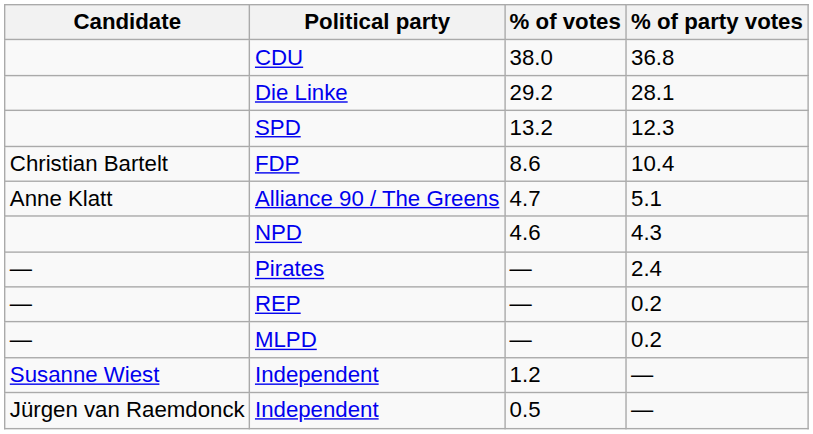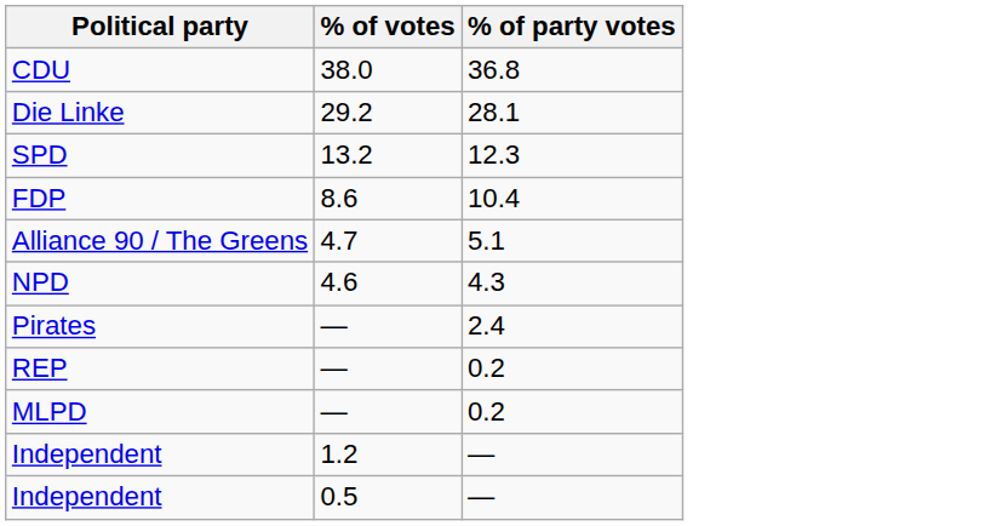 <table class="wikitable sortable">
 <tr>
-<th>Candidate</th>
 <th>Political party</th>
 <th>% of vo<strong>tes</strong></th>
 <th>% of p<strong>arty votes</strong></th>
 </tr>
 <tr>
-<td></td>
 <td><a href='#'>CDU</a></td>
 <td>38.0</td>
 <td>36.8</td>
 </tr>
 <tr>
-<td></td>
 <td><a href='#'>Die Linke</a></td>
 <td>29.2</td>
 <td>28.1</td>
 </tr>
 <tr>
-<td></td>
 <td><a href='#'>SPD</a></td>
 <td>13.2</td>
 <td>12.3</td>
 </tr>
 <tr>
-<td>Christian Bartelt</td>
 <td><a href='#'>FDP</a></td>
 <td>8.6</td>
 <td>10.4</td>
 </tr>
 <tr>
-<td>Anne Klatt</td>
 <td><a href='#'>Alliance 90 / The Greens</a></td>
 <td>4.7</td>
 <td>5.1</td>
 </tr>
 <tr>
-<td></td>
 <td><a href='#'>NPD</a></td>
 <td>4.6</td>
 <td>4.3</td>
 </tr>
 <tr>
-<td>—</td>
 <td><a href='#'>Pirates</a></td>
 <td>—</td>
 <td>2.4</td>
 </tr>
 <tr>
-<td>—</td>
 <td><a href='#'>REP</a></td>
 <td>—</td>
 <td>0.2</td>
 </tr>
 <tr>
-<td>—</td>
 <td><a href='#'>MLPD</a></td>
 <td>—</td>
 <td>0.2</td>
 </tr>
 <tr>
-<td><a href='#'>Susanne Wiest</a></td>
 <td><a href='#'>Independent</a></td>
 <td>1.2</td>
 <td>—</td>
 </tr>
 <tr>
-<td>Jürgen van Raemdonck</td>
 <td><a href='#'>Independent</a></td>
 <td>0.5</td>
 <td>—</td>
 </tr>
 </table>
